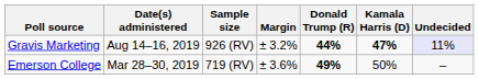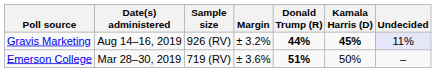 <table class="wikitable" style="font-size:90%;text-align:center;">
 <tr valign=bottom style="font-size:90%;">
 <th>Poll source</th>
 <th>Date(s)<br>administered</th>
 <th>Sample<br>size</th>
 <th>Margin<br></th>
 <th>Donald<br>Trump (R)</th>
 <th>Kamala<br>Harris (D)</th>
 <th>Undecided</th>
 </tr>
 <tr>
 <td style="text-align:left;"><a href='#'>Gravis Marketing</a></td>
 <td>Aug 14–16, 2019</td>
 <td>926 (RV)</td>
 <td>± 3.2%</td>
 <td><strong>44%</strong></td>
-<td><strong>47%</strong></td>
+<td><strong>45%</strong></td>
 <td style="background: lavender;">11%</td>
 </tr>
 <tr>
 <td style="text-align:left;"><a href='#'>Emerson College</a></td>
 <td>Mar 28–30, 2019</td>
 <td>719 (RV)</td>
 <td>± 3.6%</td>
-<td><strong>49%</strong></td>
+<td><strong>51%</strong></td>
 <td>50%</td>
 <td>–</td>
 </tr>
 </table>
